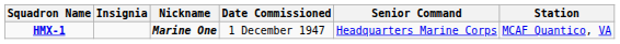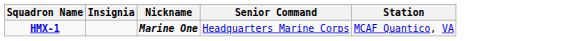 <table class="wikitable" style="text-align:center;">
 <tr style="background:#CCCCCC;">
 <th><strong>Squadron Name</strong></th>
 <th><strong>Insignia</strong></th>
 <th><strong>Nickname</strong></th>
-<th><strong>Date Commissioned</strong></th>
 <th><strong>Senior Command</strong></th>
 <th><strong>Station</strong></th>
 </tr>
 <tr>
 <td><strong><a href='#'>HMX-1</a></strong></td>
 <td></td>
 <td><strong><em>Marine One</em></strong></td>
-<td>1 December 1947</td>
 <td><a href='#'>Headquarters Marine Corps</a></td>
 <td><a href='#'>MCAF Quantico</a>, <a href='#'>VA</a></td>
 </tr>
 </table>
